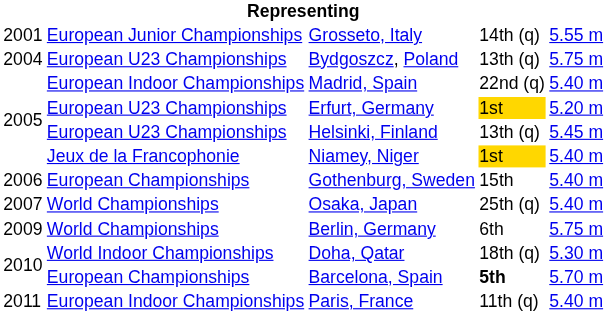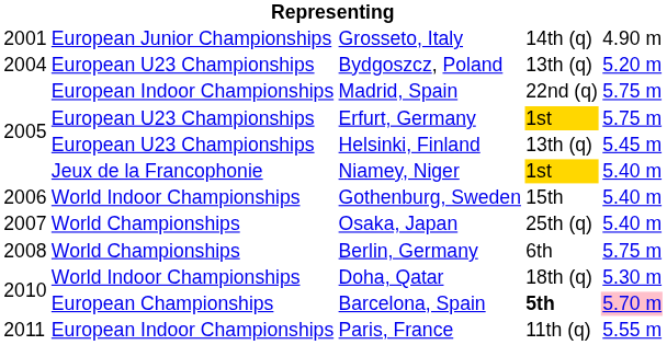 <table>
 <tr>
 <th colspan="5">Representing </th>
 </tr>
 <tr>
 <td>2001</td>
 <td><a href='#'>European Junior Championships</a></td>
 <td><a href='#'>Grosseto, Italy</a></td>
 <td>14th (q)</td>
-<td><a href='#'>5.55 m</a></td>
+<td>4.90 m</td>
 </tr>
 <tr>
 <td>2004</td>
 <td><a href='#'>European U23 Championships</a></td>
 <td><a href='#'>Bydgoszcz</a>, <a href='#'>Poland</a></td>
 <td>13th (q)</td>
-<td><a href='#'>5.75 m</a></td>
+<td><a href='#'>5.20 m</a></td>
 </tr>
 <tr>
 <td rowspan=4>2005</td>
 <td><a href='#'>European Indoor Championships</a></td>
 <td><a href='#'>Madrid, Spain</a></td>
 <td>22nd (q)</td>
-<td><a href='#'>5.40 m</a></td>
+<td><a href='#'>5.75 m</a></td>
 </tr>
 <tr>
 <td><a href='#'>European U23 Championships</a></td>
 <td><a href='#'>Erfurt, Germany</a></td>
 <td bgcolor=gold>1st</td>
-<td><a href='#'>5.20 m</a></td>
+<td><a href='#'>5.75 m</a></td>
 </tr>
 <tr>
 <td><a href='#'>European U23 Championships</a></td>
 <td><a href='#'>Helsinki, Finland</a></td>
 <td>13th (q)</td>
 <td><a href='#'>5.45 m</a></td>
 </tr>
 <tr>
 <td><a href='#'>Jeux de la Francophonie</a></td>
 <td><a href='#'>Niamey, Niger</a></td>
 <td bgcolor=gold>1st</td>
 <td><a href='#'>5.40 m</a></td>
 </tr>
 <tr>
 <td>2006</td>
-<td><a href='#'>European Championships</a></td>
+<td><a href='#'>World Indoor Championships</a></td>
 <td><a href='#'>Gothenburg, Sweden</a></td>
 <td>15th</td>
 <td><a href='#'>5.40 m</a></td>
 </tr>
 <tr>
 <td>2007</td>
 <td><a href='#'>World Championships</a></td>
 <td><a href='#'>Osaka, Japan</a></td>
 <td>25th (q)</td>
 <td><a href='#'>5.40 m</a></td>
 </tr>
 <tr>
-<td>2009</td>
+<td>2008</td>
 <td><a href='#'>World Championships</a></td>
 <td><a href='#'>Berlin, Germany</a></td>
 <td>6th</td>
 <td><a href='#'>5.75 m</a></td>
 </tr>
 <tr>
 <td rowspan=2>2010</td>
 <td><a href='#'>World Indoor Championships</a></td>
 <td><a href='#'>Doha, Qatar</a></td>
 <td>18th (q)</td>
 <td><a href='#'>5.30 m</a></td>
 </tr>
 <tr>
 <td><a href='#'>European Championships</a></td>
 <td><a href='#'>Barcelona, Spain</a></td>
 <td><strong>5th</strong></td>
-<td><a href='#'>5.70 m</a></td>
+<td style="background: pink;"><a href='#'>5.70 m</a></td>
 </tr>
 <tr>
 <td>2011</td>
 <td><a href='#'>European Indoor Championships</a></td>
 <td><a href='#'>Paris, France</a></td>
 <td>11th (q)</td>
-<td><a href='#'>5.40 m</a></td>
+<td><a href='#'>5.55 m</a></td>
 </tr>
 </table>
